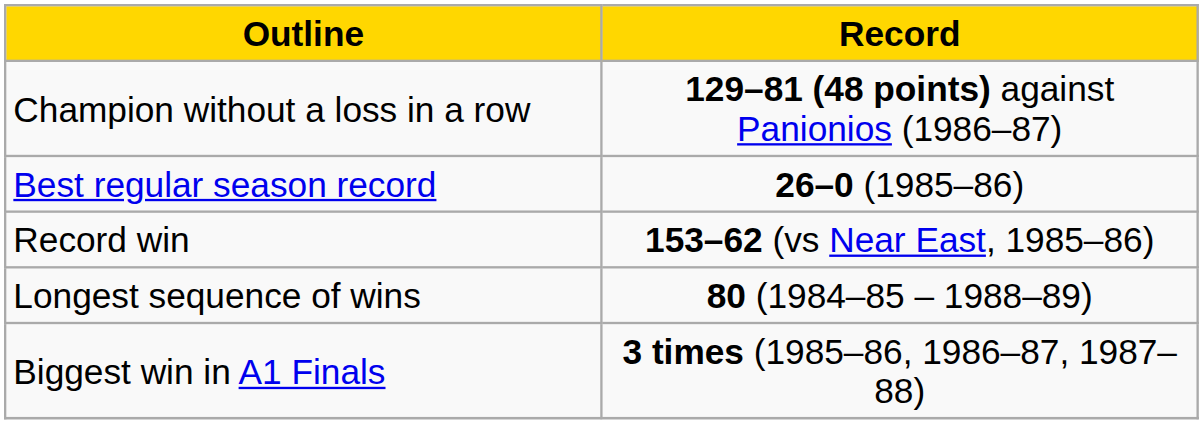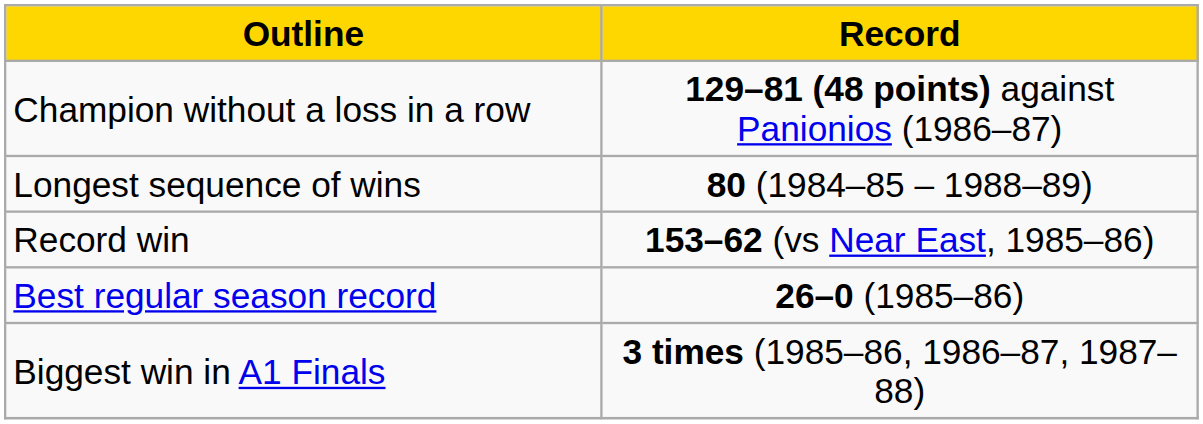 <table class="wikitable" style="text-align: center; font-size:95%">
 <tr>
 <th style="color:black; background:#FFD700;" width="250">Outline</th>
 <th style="color:black; background:#FFD700;" width="250">Record</th>
 </tr>
 <tr>
 <td align="left">Champion without a loss in a row</td>
 <td><strong>129–81 (48 points)</strong> against <a href='#'>Panionios</a> (1986–87)</td>
 </tr>
 <tr>
-<td align="left"><a href='#'>Best regular season record</a></td>
-<td><strong>26–0</strong> (1985–86)</td>
+<td align="left">Longest sequence of wins</td>
+<td><strong>80</strong> (1984–85 – 1988–89)</td>
 </tr>
 <tr>
 <td align="left">Record win</td>
 <td><strong>153–62</strong> (vs <a href='#'>Near East</a>, 1985–86)</td>
 </tr>
 <tr>
-<td align="left">Longest sequence of wins</td>
-<td><strong>80</strong> (1984–85 – 1988–89)</td>
+<td align="left"><a href='#'>Best regular season record</a></td>
+<td><strong>26–0</strong> (1985–86)</td>
 </tr>
 <tr>
 <td align="left">Biggest win in <a href='#'>A1 Finals</a></td>
 <td><strong>3 times</strong> (1985–86, 1986–87, 1987–88)</td>
 </tr>
 <tr>
 </tr>
 </table>
